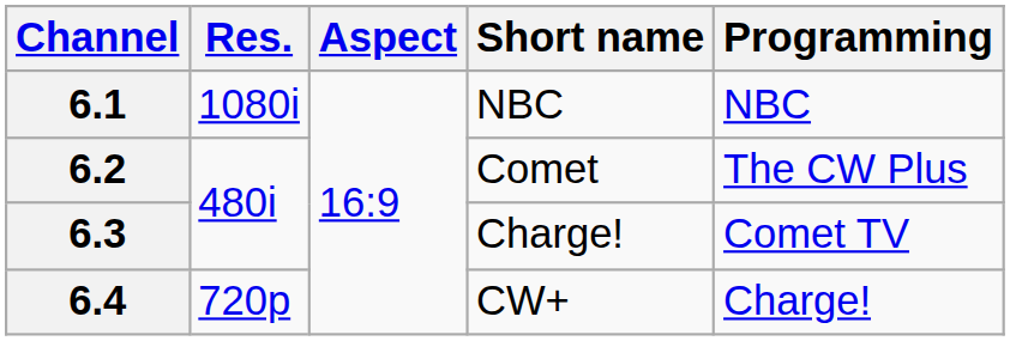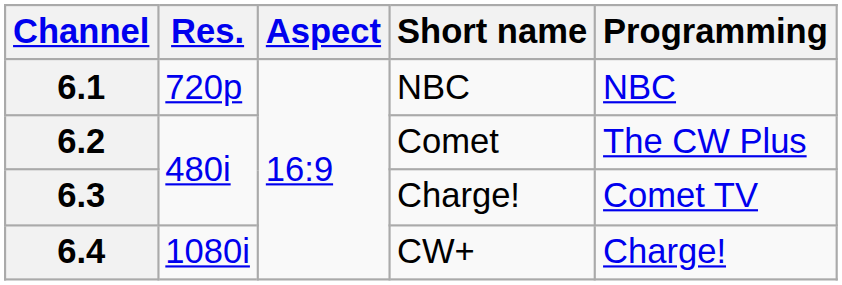 <table class="wikitable">
 <tr>
 <th><a href='#'>Channel</a></th>
 <th><a href='#'>Res.</a></th>
 <th><a href='#'>Aspect</a></th>
 <th>Short name</th>
 <th>Programming</th>
 </tr>
 <tr>
 <th scope = "row">6.1</th>
-<td><a href='#'>1080i</a></td>
+<td><a href='#'>720p</a></td>
 <td rowspan=4><a href='#'>16:9</a></td>
 <td>NBC</td>
 <td><a href='#'>NBC</a></td>
 </tr>
 <tr>
 <th scope = "row">6.2</th>
 <td rowspan=2><a href='#'>480i</a></td>
 <td>Comet</td>
 <td><a href='#'>The CW Plus</a></td>
 </tr>
 <tr>
 <th scope = "row">6.3</th>
 <td>Charge!</td>
 <td><a href='#'>Comet TV</a></td>
 </tr>
 <tr>
 <th scope = "row">6.4</th>
-<td><a href='#'>720p</a></td>
+<td><a href='#'>1080i</a></td>
 <td>CW+</td>
 <td><a href='#'>Charge!</a></td>
 </tr>
 </table>
